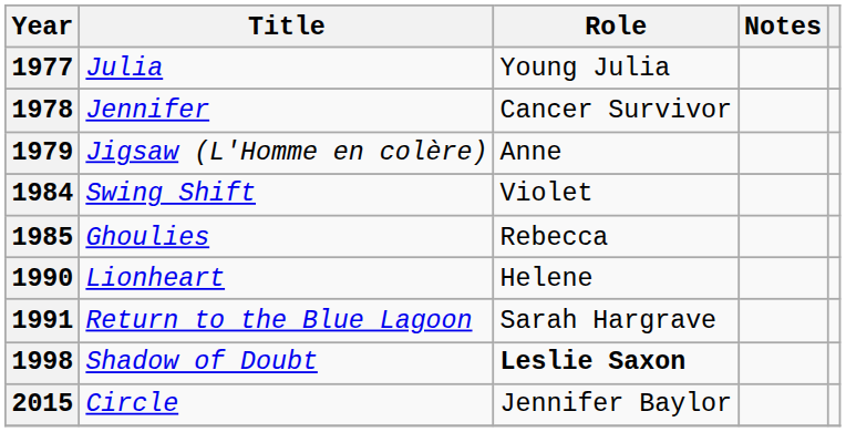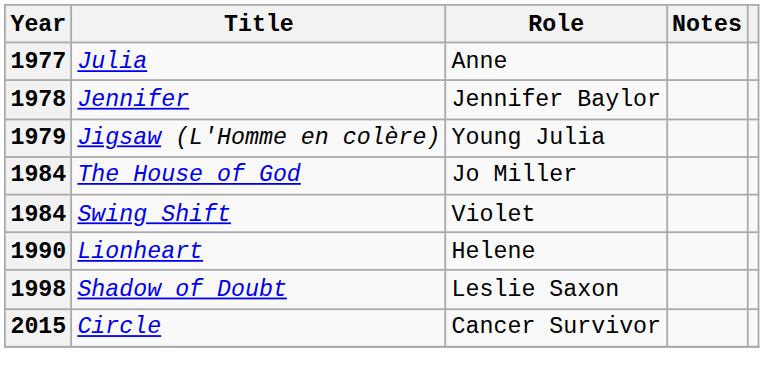 <table class="wikitable sortable plainrowheaders">
 <tr>
 <th>Year</th>
 <th>Title</th>
 <th>Role</th>
 <th class="unsortable">Notes</th>
 <th class="unsortable"></th>
 </tr>
 <tr>
 <th scope="row">1977</th>
 <td><em><a href='#'>Julia</a></em></td>
-<td>Young Julia</td>
+<td>Anne</td>
 <td></td>
 <td style="text-align:center;"></td>
 </tr>
 <tr>
 <th scope="row">1978</th>
 <td><em><a href='#'>Jennifer</a></em></td>
-<td>Cancer Survivor</td>
+<td>Jennifer Baylor</td>
 <td></td>
 <td style="text-align:center;"></td>
 </tr>
 <tr>
 <th scope="row">1979</th>
 <td><em><a href='#'>Jigsaw</a> (L'Homme en colère)</em></td>
-<td>Anne</td>
+<td>Young Julia</td>
+<td></td>
+<td style="text-align:center;"></td>
+</tr>
+<tr>
+<th scope="row">1984</th>
+<td><em><a href='#'>The House of God</a></em></td>
+<td>Jo Miller</td>
 <td></td>
 <td style="text-align:center;"></td>
 </tr>
 <tr>
 <th scope="row">1984</th>
 <td><em><a href='#'>Swing Shift</a></em></td>
 <td>Violet</td>
 <td></td>
 <td style="text-align:center;"></td>
 </tr>
 <tr>
-<th scope="row">1985</th>
-<td><em><a href='#'>Ghoulies</a></em></td>
-<td>Rebecca</td>
-<td></td>
-<td style="text-align:center;"></td>
-</tr>
-<tr>
 <th scope="row">1990</th>
 <td><em><a href='#'>Lionheart</a></em></td>
 <td>Helene</td>
 <td></td>
 <td style="text-align:center;"></td>
 </tr>
 <tr>
-<th scope="row">1991</th>
-<td><em><a href='#'>Return to the Blue Lagoon</a></em></td>
-<td>Sarah Hargrave</td>
-<td></td>
-<td style="text-align:center;"></td>
-</tr>
-<tr>
 <th scope="row">1998</th>
 <td><em><a href='#'>Shadow of Doubt</a></em></td>
-<td><strong>Leslie Saxon</strong></td>
+<td>Leslie Saxon</td>
 <td></td>
 <td style="text-align:center;"></td>
 </tr>
 <tr>
 <th scope="row">2015</th>
 <td><em><a href='#'>Circle</a></em></td>
-<td>Jennifer Baylor</td>
+<td>Cancer Survivor</td>
 <td></td>
 <td style="text-align:center;"></td>
 </tr>
 <tr>
 </tr>
 </table>
